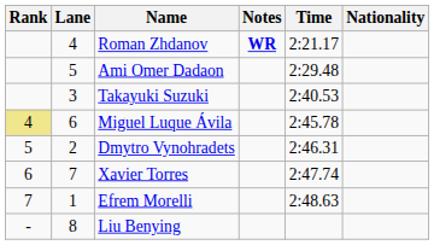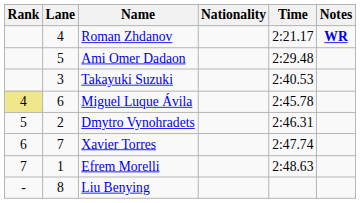 <table class="wikitable sortable" style="text-align:center">
 <tr>
 <th>Rank</th>
 <th>Lane</th>
 <th>Name</th>
+<th>Nationality</th>
+<th>Time</th>
 <th>Notes</th>
-<th>Time</th>
-<th>Nationality</th>
 </tr>
 <tr>
 <td></td>
 <td>4</td>
 <td align=left><a href='#'>Roman Zhdanov</a></td>
+<td align=left></td>
+<td>2:21.17</td>
 <td><strong><a href='#'>WR</a></strong></td>
-<td>2:21.17</td>
-<td align=left></td>
 </tr>
 <tr>
 <td></td>
 <td>5</td>
 <td align=left><a href='#'>Ami Omer Dadaon</a></td>
+<td align=left></td>
+<td>2:29.48</td>
 <td></td>
-<td>2:29.48</td>
-<td align=left></td>
 </tr>
 <tr>
 <td></td>
 <td>3</td>
 <td align=left><a href='#'>Takayuki Suzuki</a></td>
+<td align=left></td>
+<td>2:40.53</td>
 <td></td>
-<td>2:40.53</td>
-<td align=left></td>
 </tr>
 <tr>
 <td style="background: khaki;">4</td>
 <td>6</td>
 <td align=left><a href='#'>Miguel Luque Ávila</a></td>
+<td align=left></td>
+<td>2:45.78</td>
 <td></td>
-<td>2:45.78</td>
-<td align=left></td>
 </tr>
 <tr>
 <td>5</td>
 <td>2</td>
 <td align=left><a href='#'>Dmytro Vynohradets</a></td>
+<td align=left></td>
+<td>2:46.31</td>
 <td></td>
-<td>2:46.31</td>
-<td align=left></td>
 </tr>
 <tr>
 <td>6</td>
 <td>7</td>
 <td align=left><a href='#'>Xavier Torres</a></td>
+<td align=left></td>
+<td>2:47.74</td>
 <td></td>
-<td>2:47.74</td>
-<td align=left></td>
 </tr>
 <tr>
 <td>7</td>
 <td>1</td>
 <td align=left><a href='#'>Efrem Morelli</a></td>
+<td align=left></td>
+<td>2:48.63</td>
 <td></td>
-<td>2:48.63</td>
-<td align=left></td>
 </tr>
 <tr>
 <td>-</td>
 <td>8</td>
 <td align=left><a href='#'>Liu Benying</a></td>
+<td align=left></td>
 <td></td>
 <td></td>
-<td align=left></td>
 </tr>
 </table>
